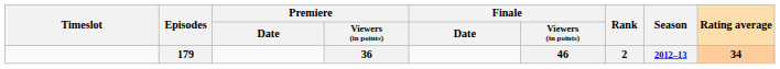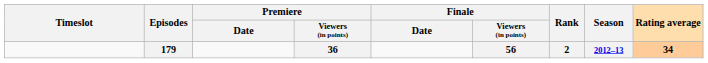 <table class="wikitable">
 <tr>
 <th style="width:20%;" rowspan=2>Timeslot</th>
 <th style="width:07%;" rowspan=2>Episodes</th>
 <th colspan=2>Premiere</th>
 <th colspan=2>Finale</th>
 <th style="width:05%;" rowspan=2>Rank</th>
 <th style="width:07%;" rowspan=2>Season</th>
 <th style="width:10%; background:#ffdead;" rowspan="2">Rating average</th>
 </tr>
 <tr>
 <th>Date</th>
 <th span style="width:11%; font-size:smaller; line-height:100%;">Viewers<br><small>(in points)</small></th>
 <th>Date</th>
 <th span style="width:11%; font-size:smaller; line-height:100%;">Viewers<br><small>(in points)</small></th>
 </tr>
 <tr>
 <td></td>
 <th>179</th>
 <td style="font-size:11px;line-height:110%"></td>
 <th>36</th>
 <td style="font-size:11px;line-height:110%"></td>
-<th>46</th>
+<th>56</th>
 <th>2</th>
 <th style="font-size:smaller"><a href='#'>2012–13</a></th>
 <th style="background:#fc9;">34</th>
 </tr>
 </table>
